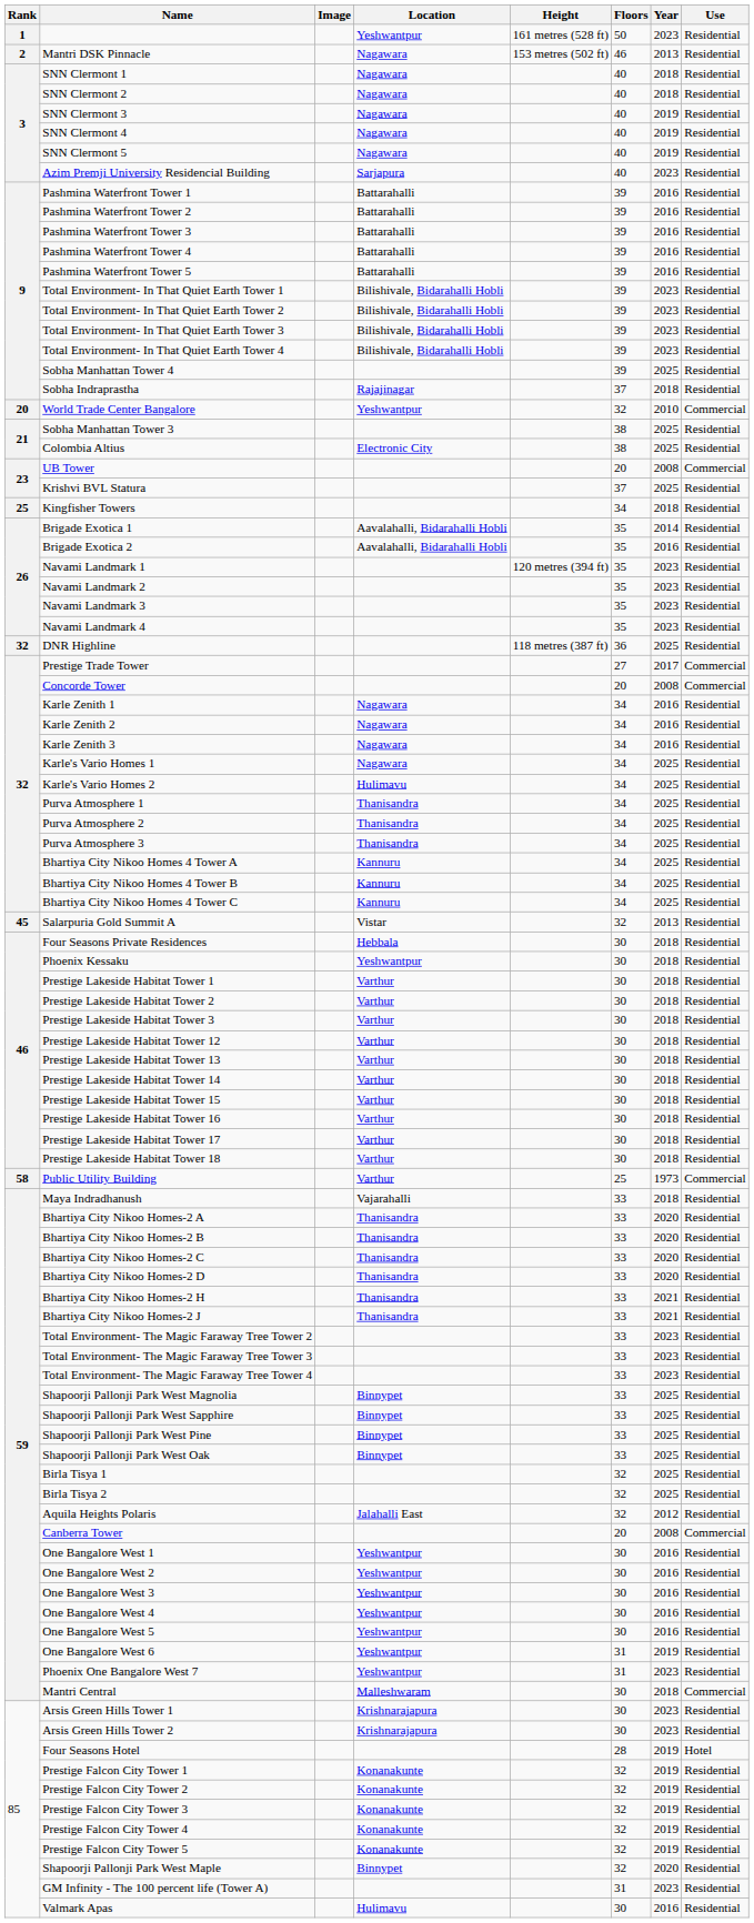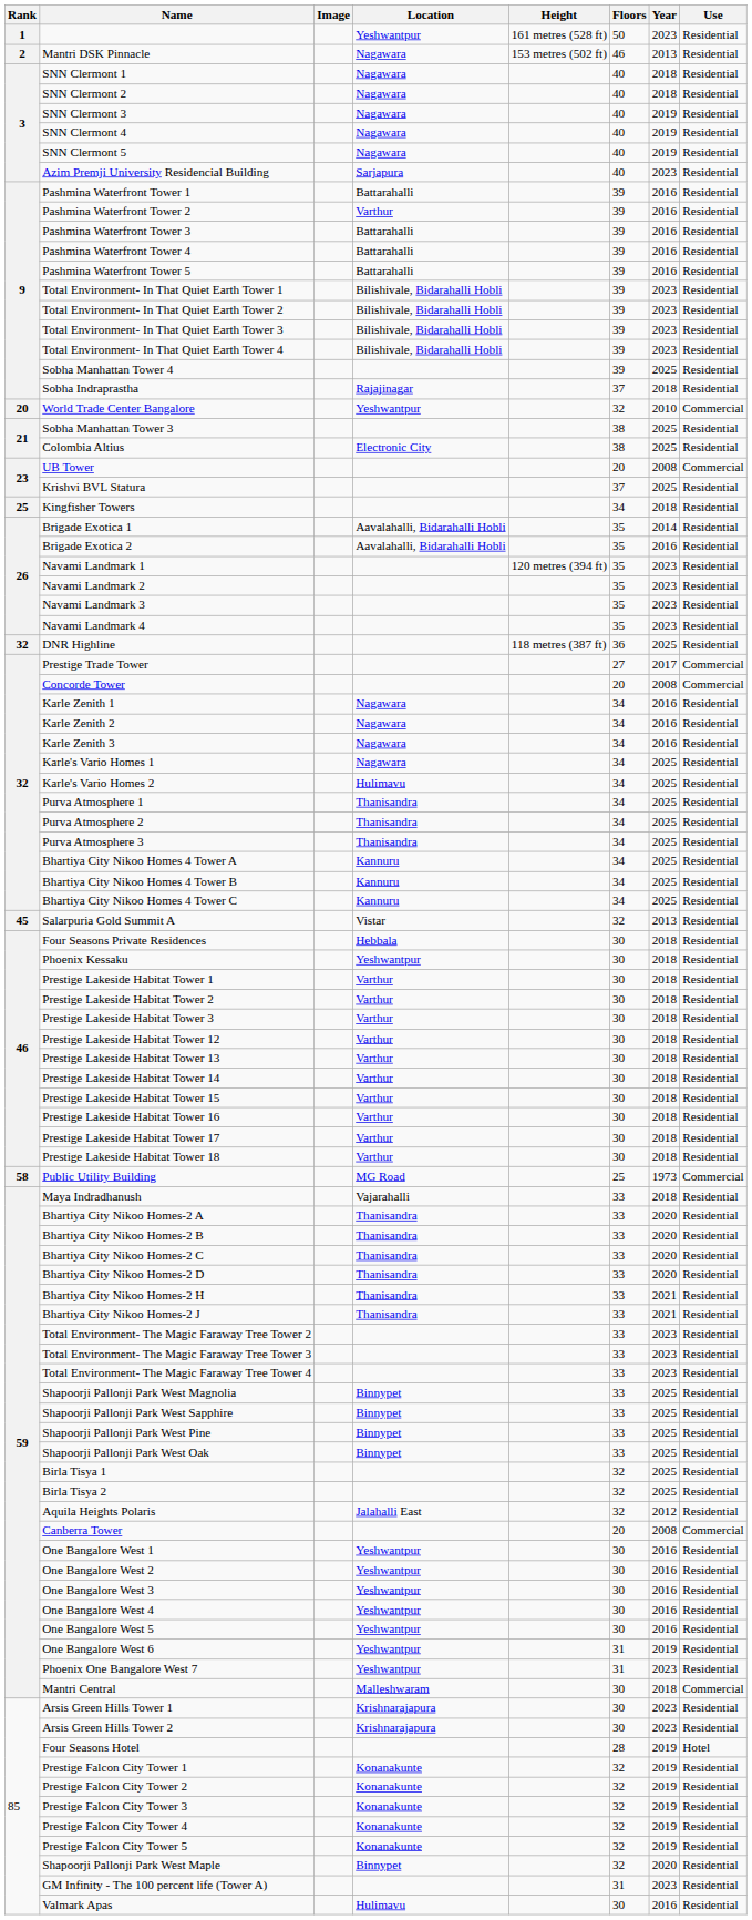 <table class="wikitable sortable">
 <tr style="background:#ececec;">
 <th>Rank</th>
 <th>Name</th>
 <th>Image</th>
 <th>Location</th>
 <th>Height</th>
 <th>Floors</th>
 <th>Year</th>
 <th>Use</th>
 </tr>
 <tr>
 <th>1</th>
 <td></td>
 <td></td>
 <td><a href='#'>Yeshwantpur</a></td>
 <td>161 metres (528 ft)</td>
 <td>50</td>
 <td>2023</td>
 <td>Residential</td>
 </tr>
 <tr>
 <th>2</th>
 <td>Mantri DSK Pinnacle</td>
 <td></td>
 <td><a href='#'>Nagawara</a></td>
 <td>153 metres (502 ft)</td>
 <td>46</td>
 <td>2013</td>
 <td>Residential</td>
 </tr>
 <tr>
 <th rowspan="6">3</th>
 <td>SNN Clermont 1</td>
 <td></td>
 <td><a href='#'>Nagawara</a></td>
 <td></td>
 <td>40</td>
 <td>2018</td>
 <td>Residential</td>
 </tr>
 <tr>
 <td>SNN Clermont 2</td>
 <td></td>
 <td><a href='#'>Nagawara</a></td>
 <td></td>
 <td>40</td>
 <td>2018</td>
 <td>Residential</td>
 </tr>
 <tr>
 <td>SNN Clermont 3</td>
 <td></td>
 <td><a href='#'>Nagawara</a></td>
 <td></td>
 <td>40</td>
 <td>2019</td>
 <td>Residential</td>
 </tr>
 <tr>
 <td>SNN Clermont 4</td>
 <td></td>
 <td><a href='#'>Nagawara</a></td>
 <td></td>
 <td>40</td>
 <td>2019</td>
 <td>Residential</td>
 </tr>
 <tr>
 <td>SNN Clermont 5</td>
 <td></td>
 <td><a href='#'>Nagawara</a></td>
 <td></td>
 <td>40</td>
 <td>2019</td>
 <td>Residential</td>
 </tr>
 <tr>
 <td><a href='#'>Azim Premji University</a> Residencial Building</td>
 <td></td>
 <td><a href='#'>Sarjapura</a></td>
 <td></td>
 <td>40</td>
 <td>2023</td>
 <td>Residential</td>
 </tr>
 <tr>
 <th rowspan="11">9</th>
 <td>Pashmina Waterfront Tower 1</td>
 <td></td>
 <td>Battarahalli</td>
 <td></td>
 <td>39</td>
 <td>2016</td>
 <td>Residential</td>
 </tr>
 <tr>
 <td>Pashmina Waterfront Tower 2</td>
 <td></td>
-<td>Battarahalli</td>
+<td><a href='#'>Varthur</a></td>
 <td></td>
 <td>39</td>
 <td>2016</td>
 <td>Residential</td>
 </tr>
 <tr>
 <td>Pashmina Waterfront Tower 3</td>
 <td></td>
 <td>Battarahalli</td>
 <td></td>
 <td>39</td>
 <td>2016</td>
 <td>Residential</td>
 </tr>
 <tr>
 <td>Pashmina Waterfront Tower 4</td>
 <td></td>
 <td>Battarahalli</td>
 <td></td>
 <td>39</td>
 <td>2016</td>
 <td>Residential</td>
 </tr>
 <tr>
 <td>Pashmina Waterfront Tower 5</td>
 <td></td>
 <td>Battarahalli</td>
 <td></td>
 <td>39</td>
 <td>2016</td>
 <td>Residential</td>
 </tr>
 <tr>
 <td>Total Environment- In That Quiet Earth Tower 1</td>
 <td></td>
 <td>Bilishivale, <a href='#'>Bidarahalli Hobli</a></td>
 <td></td>
 <td>39</td>
 <td>2023</td>
 <td>Residential</td>
 </tr>
 <tr>
 <td>Total Environment- In That Quiet Earth Tower 2</td>
 <td></td>
 <td>Bilishivale, <a href='#'>Bidarahalli Hobli</a></td>
 <td></td>
 <td>39</td>
 <td>2023</td>
 <td>Residential</td>
 </tr>
 <tr>
 <td>Total Environment- In That Quiet Earth Tower 3</td>
 <td></td>
 <td>Bilishivale, <a href='#'>Bidarahalli Hobli</a></td>
 <td></td>
 <td>39</td>
 <td>2023</td>
 <td>Residential</td>
 </tr>
 <tr>
 <td>Total Environment- In That Quiet Earth Tower 4</td>
 <td></td>
 <td>Bilishivale, <a href='#'>Bidarahalli Hobli</a></td>
 <td></td>
 <td>39</td>
 <td>2023</td>
 <td>Residential</td>
 </tr>
 <tr>
 <td>Sobha Manhattan Tower 4</td>
 <td></td>
 <td></td>
 <td></td>
 <td>39</td>
 <td>2025</td>
 <td>Residential</td>
 </tr>
 <tr>
 <td>Sobha Indraprastha</td>
 <td></td>
 <td><a href='#'>Rajajinagar</a></td>
 <td></td>
 <td>37</td>
 <td>2018</td>
 <td>Residential</td>
 </tr>
 <tr>
 <th>20</th>
 <td><a href='#'>World Trade Center Bangalore</a></td>
 <td></td>
 <td><a href='#'>Yeshwantpur</a></td>
 <td></td>
 <td>32</td>
 <td>2010</td>
 <td>Commercial</td>
 </tr>
 <tr>
 <th rowspan="2">21</th>
 <td>Sobha Manhattan Tower 3</td>
 <td></td>
 <td></td>
 <td></td>
 <td>38</td>
 <td>2025</td>
 <td>Residential</td>
 </tr>
 <tr>
 <td>Colombia Altius</td>
 <td></td>
 <td><a href='#'>Electronic City</a></td>
 <td></td>
 <td>38</td>
 <td>2025</td>
 <td>Residential</td>
 </tr>
 <tr>
 <th rowspan="2">23</th>
 <td><a href='#'>UB Tower</a></td>
 <td></td>
 <td></td>
 <td></td>
 <td>20</td>
 <td>2008</td>
 <td>Commercial</td>
 </tr>
 <tr>
 <td>Krishvi BVL Statura</td>
 <td></td>
 <td></td>
 <td></td>
 <td>37</td>
 <td>2025</td>
 <td>Residential</td>
 </tr>
 <tr>
 <th>25</th>
 <td>Kingfisher Towers</td>
 <td></td>
 <td></td>
 <td></td>
 <td>34</td>
 <td>2018</td>
 <td>Residential</td>
 </tr>
 <tr>
 <th rowspan="6">26</th>
 <td>Brigade Exotica 1</td>
 <td></td>
 <td>Aavalahalli, <a href='#'>Bidarahalli Hobli</a></td>
 <td></td>
 <td>35</td>
 <td>2014</td>
 <td>Residential</td>
 </tr>
 <tr>
 <td>Brigade Exotica 2</td>
 <td></td>
 <td>Aavalahalli, <a href='#'>Bidarahalli Hobli</a></td>
 <td></td>
 <td>35</td>
 <td>2016</td>
 <td>Residential</td>
 </tr>
 <tr>
 <td>Navami Landmark 1</td>
 <td></td>
 <td></td>
 <td>120 metres (394 ft)</td>
 <td>35</td>
 <td>2023</td>
 <td>Residential</td>
 </tr>
 <tr>
 <td>Navami Landmark 2</td>
 <td></td>
 <td></td>
 <td></td>
 <td>35</td>
 <td>2023</td>
 <td>Residential</td>
 </tr>
 <tr>
 <td>Navami Landmark 3</td>
 <td></td>
 <td></td>
 <td></td>
 <td>35</td>
 <td>2023</td>
 <td>Residential</td>
 </tr>
 <tr>
 <td>Navami Landmark 4</td>
 <td></td>
 <td></td>
 <td></td>
 <td>35</td>
 <td>2023</td>
 <td>Residential</td>
 </tr>
 <tr>
 <th>32</th>
 <td>DNR Highline</td>
 <td></td>
 <td></td>
 <td>118 metres (387 ft)</td>
 <td>36</td>
 <td>2025</td>
 <td>Residential</td>
 </tr>
 <tr>
 <th rowspan="13">32</th>
 <td>Prestige Trade Tower</td>
 <td></td>
 <td></td>
 <td></td>
 <td>27</td>
 <td>2017</td>
 <td>Commercial</td>
 </tr>
 <tr>
 <td><a href='#'>Concorde Tower</a></td>
 <td></td>
 <td></td>
 <td></td>
 <td>20</td>
 <td>2008</td>
 <td>Commercial</td>
 </tr>
 <tr>
 <td>Karle Zenith 1</td>
 <td></td>
 <td><a href='#'>Nagawara</a></td>
 <td></td>
 <td>34</td>
 <td>2016</td>
 <td>Residential</td>
 </tr>
 <tr>
 <td>Karle Zenith 2</td>
 <td></td>
 <td><a href='#'>Nagawara</a></td>
 <td></td>
 <td>34</td>
 <td>2016</td>
 <td>Residential</td>
 </tr>
 <tr>
 <td>Karle Zenith 3</td>
 <td></td>
 <td><a href='#'>Nagawara</a></td>
 <td></td>
 <td>34</td>
 <td>2016</td>
 <td>Residential</td>
 </tr>
 <tr>
 <td>Karle's Vario Homes 1</td>
 <td></td>
 <td><a href='#'>Nagawara</a></td>
 <td></td>
 <td>34</td>
 <td>2025</td>
 <td>Residential</td>
 </tr>
 <tr>
 <td>Karle's Vario Homes 2</td>
 <td></td>
 <td><a href='#'>Hulimavu</a></td>
 <td></td>
 <td>34</td>
 <td>2025</td>
 <td>Residential</td>
 </tr>
 <tr>
 <td>Purva Atmosphere 1</td>
 <td></td>
 <td><a href='#'>Thanisandra</a></td>
 <td></td>
 <td>34</td>
 <td>2025</td>
 <td>Residential</td>
 </tr>
 <tr>
 <td>Purva Atmosphere 2</td>
 <td></td>
 <td><a href='#'>Thanisandra</a></td>
 <td></td>
 <td>34</td>
 <td>2025</td>
 <td>Residential</td>
 </tr>
 <tr>
 <td>Purva Atmosphere 3</td>
 <td></td>
 <td><a href='#'>Thanisandra</a></td>
 <td></td>
 <td>34</td>
 <td>2025</td>
 <td>Residential</td>
 </tr>
 <tr>
 <td>Bhartiya City Nikoo Homes 4 Tower A</td>
 <td></td>
 <td><a href='#'>Kannuru</a></td>
 <td></td>
 <td>34</td>
 <td>2025</td>
 <td>Residential</td>
 </tr>
 <tr>
 <td>Bhartiya City Nikoo Homes 4 Tower B</td>
 <td></td>
 <td><a href='#'>Kannuru</a></td>
 <td></td>
 <td>34</td>
 <td>2025</td>
 <td>Residential</td>
 </tr>
 <tr>
 <td>Bhartiya City Nikoo Homes 4 Tower C</td>
 <td></td>
 <td><a href='#'>Kannuru</a></td>
 <td></td>
 <td>34</td>
 <td>2025</td>
 <td>Residential</td>
 </tr>
 <tr>
 <th>45</th>
 <td>Salarpuria Gold Summit A</td>
 <td></td>
 <td>Vistar</td>
 <td></td>
 <td>32</td>
 <td>2013</td>
 <td>Residential</td>
 </tr>
 <tr>
 <th rowspan="12">46</th>
 <td>Four Seasons Private Residences</td>
 <td></td>
 <td><a href='#'>Hebbala</a></td>
 <td></td>
 <td>30</td>
 <td>2018</td>
 <td>Residential</td>
 </tr>
 <tr>
 <td>Phoenix Kessaku</td>
 <td></td>
 <td><a href='#'>Yeshwantpur</a></td>
 <td></td>
 <td>30</td>
 <td>2018</td>
 <td>Residential</td>
 </tr>
 <tr>
 <td>Prestige Lakeside Habitat Tower 1</td>
 <td></td>
 <td><a href='#'>Varthur</a></td>
 <td></td>
 <td>30</td>
 <td>2018</td>
 <td>Residential</td>
 </tr>
 <tr>
 <td>Prestige Lakeside Habitat Tower 2</td>
 <td></td>
 <td><a href='#'>Varthur</a></td>
 <td></td>
 <td>30</td>
 <td>2018</td>
 <td>Residential</td>
 </tr>
 <tr>
 <td>Prestige Lakeside Habitat Tower 3</td>
 <td></td>
 <td><a href='#'>Varthur</a></td>
 <td></td>
 <td>30</td>
 <td>2018</td>
 <td>Residential</td>
 </tr>
 <tr>
 <td>Prestige Lakeside Habitat Tower 12</td>
 <td><br></td>
 <td><a href='#'>Varthur</a></td>
 <td></td>
 <td>30</td>
 <td>2018</td>
 <td>Residential</td>
 </tr>
 <tr>
 <td>Prestige Lakeside Habitat Tower 13</td>
 <td></td>
 <td><a href='#'>Varthur</a></td>
 <td></td>
 <td>30</td>
 <td>2018</td>
 <td>Residential</td>
 </tr>
 <tr>
 <td>Prestige Lakeside Habitat Tower 14</td>
 <td></td>
 <td><a href='#'>Varthur</a></td>
 <td></td>
 <td>30</td>
 <td>2018</td>
 <td>Residential</td>
 </tr>
 <tr>
 <td>Prestige Lakeside Habitat Tower 15</td>
 <td></td>
 <td><a href='#'>Varthur</a></td>
 <td></td>
 <td>30</td>
 <td>2018</td>
 <td>Residential</td>
 </tr>
 <tr>
 <td>Prestige Lakeside Habitat Tower 16</td>
 <td></td>
 <td><a href='#'>Varthur</a></td>
 <td></td>
 <td>30</td>
 <td>2018</td>
 <td>Residential</td>
 </tr>
 <tr>
 <td>Prestige Lakeside Habitat Tower 17</td>
 <td></td>
 <td><a href='#'>Varthur</a></td>
 <td></td>
 <td>30</td>
 <td>2018</td>
 <td>Residential</td>
 </tr>
 <tr>
 <td>Prestige Lakeside Habitat Tower 18</td>
 <td></td>
 <td><a href='#'>Varthur</a></td>
 <td></td>
 <td>30</td>
 <td>2018</td>
 <td>Residential</td>
 </tr>
 <tr>
 <th>58</th>
 <td><a href='#'>Public Utility Building</a></td>
 <td></td>
-<td><a href='#'>Varthur</a></td>
+<td><a href='#'>MG Road</a></td>
 <td></td>
 <td>25</td>
 <td>1973</td>
 <td>Commercial</td>
 </tr>
 <tr>
 <th rowspan="26">59</th>
 <td>Maya Indradhanush</td>
 <td></td>
 <td>Vajarahalli</td>
 <td></td>
 <td>33</td>
 <td>2018</td>
 <td>Residential</td>
 </tr>
 <tr>
 <td>Bhartiya City Nikoo Homes-2 A</td>
 <td></td>
 <td><a href='#'>Thanisandra</a></td>
 <td></td>
 <td>33</td>
 <td>2020</td>
 <td>Residential</td>
 </tr>
 <tr>
 <td>Bhartiya City Nikoo Homes-2 B</td>
 <td></td>
 <td><a href='#'>Thanisandra</a></td>
 <td></td>
 <td>33</td>
 <td>2020</td>
 <td>Residential</td>
 </tr>
 <tr>
 <td>Bhartiya City Nikoo Homes-2 C</td>
 <td></td>
 <td><a href='#'>Thanisandra</a></td>
 <td></td>
 <td>33</td>
 <td>2020</td>
 <td>Residential</td>
 </tr>
 <tr>
 <td>Bhartiya City Nikoo Homes-2 D</td>
 <td></td>
 <td><a href='#'>Thanisandra</a></td>
 <td></td>
 <td>33</td>
 <td>2020</td>
 <td>Residential</td>
 </tr>
 <tr>
 <td>Bhartiya City Nikoo Homes-2 H</td>
 <td></td>
 <td><a href='#'>Thanisandra</a></td>
 <td></td>
 <td>33</td>
 <td>2021</td>
 <td>Residential</td>
 </tr>
 <tr>
 <td>Bhartiya City Nikoo Homes-2 J</td>
 <td></td>
 <td><a href='#'>Thanisandra</a></td>
 <td></td>
 <td>33</td>
 <td>2021</td>
 <td>Residential</td>
 </tr>
 <tr>
 <td>Total Environment- The Magic Faraway Tree Tower 2</td>
 <td></td>
 <td></td>
 <td></td>
 <td>33</td>
 <td>2023</td>
 <td>Residential</td>
 </tr>
 <tr>
 <td>Total Environment- The Magic Faraway Tree Tower 3</td>
 <td></td>
 <td></td>
 <td></td>
 <td>33</td>
 <td>2023</td>
 <td>Residential</td>
 </tr>
 <tr>
 <td>Total Environment- The Magic Faraway Tree Tower 4</td>
 <td></td>
 <td></td>
 <td></td>
 <td>33</td>
 <td>2023</td>
 <td>Residential</td>
 </tr>
 <tr>
 <td>Shapoorji Pallonji Park West Magnolia</td>
 <td></td>
 <td><a href='#'>Binnypet</a></td>
 <td></td>
 <td>33</td>
 <td>2025</td>
 <td>Residential</td>
 </tr>
 <tr>
 <td>Shapoorji Pallonji Park West Sapphire</td>
 <td></td>
 <td><a href='#'>Binnypet</a></td>
 <td></td>
 <td>33</td>
 <td>2025</td>
 <td>Residential</td>
 </tr>
 <tr>
 <td>Shapoorji Pallonji Park West Pine</td>
 <td></td>
 <td><a href='#'>Binnypet</a></td>
 <td></td>
 <td>33</td>
 <td>2025</td>
 <td>Residential</td>
 </tr>
 <tr>
 <td>Shapoorji Pallonji Park West Oak</td>
 <td></td>
 <td><a href='#'>Binnypet</a></td>
 <td></td>
 <td>33</td>
 <td>2025</td>
 <td>Residential</td>
 </tr>
 <tr>
 <td>Birla Tisya 1</td>
 <td></td>
 <td></td>
 <td></td>
 <td>32</td>
 <td>2025</td>
 <td>Residential</td>
 </tr>
 <tr>
 <td>Birla Tisya 2</td>
 <td></td>
 <td></td>
 <td></td>
 <td>32</td>
 <td>2025</td>
 <td>Residential</td>
 </tr>
 <tr>
 <td>Aquila Heights Polaris</td>
 <td></td>
 <td><a href='#'>Jalahalli</a> East</td>
 <td></td>
 <td>32</td>
 <td>2012</td>
 <td>Residential</td>
 </tr>
 <tr>
 <td><a href='#'>Canberra Tower</a></td>
 <td></td>
 <td></td>
 <td></td>
 <td>20</td>
 <td>2008</td>
 <td>Commercial</td>
 </tr>
 <tr>
 <td>One Bangalore West 1</td>
 <td></td>
 <td><a href='#'>Yeshwantpur</a></td>
 <td></td>
 <td>30</td>
 <td>2016</td>
 <td>Residential</td>
 </tr>
 <tr>
 <td>One Bangalore West 2</td>
 <td></td>
 <td><a href='#'>Yeshwantpur</a></td>
 <td></td>
 <td>30</td>
 <td>2016</td>
 <td>Residential</td>
 </tr>
 <tr>
 <td>One Bangalore West 3</td>
 <td></td>
 <td><a href='#'>Yeshwantpur</a></td>
 <td></td>
 <td>30</td>
 <td>2016</td>
 <td>Residential</td>
 </tr>
 <tr>
 <td>One Bangalore West  4</td>
 <td></td>
 <td><a href='#'>Yeshwantpur</a></td>
 <td></td>
 <td>30</td>
 <td>2016</td>
 <td>Residential</td>
 </tr>
 <tr>
 <td>One Bangalore West 5</td>
 <td></td>
 <td><a href='#'>Yeshwantpur</a></td>
 <td></td>
 <td>30</td>
 <td>2016</td>
 <td>Residential</td>
 </tr>
 <tr>
 <td>One Bangalore West 6</td>
 <td></td>
 <td><a href='#'>Yeshwantpur</a></td>
 <td></td>
 <td>31</td>
 <td>2019</td>
 <td>Residential</td>
 </tr>
 <tr>
 <td>Phoenix One Bangalore West 7</td>
 <td></td>
 <td><a href='#'>Yeshwantpur</a></td>
 <td></td>
 <td>31</td>
 <td>2023</td>
 <td>Residential</td>
 </tr>
 <tr>
 <td>Mantri Central</td>
 <td></td>
 <td><a href='#'>Malleshwaram</a></td>
 <td></td>
 <td>30</td>
 <td>2018</td>
 <td>Commercial</td>
 </tr>
 <tr>
 <td rowspan="11">85</td>
 <td>Arsis Green Hills Tower 1</td>
 <td></td>
 <td><a href='#'>Krishnarajapura</a></td>
 <td></td>
 <td>30</td>
 <td>2023</td>
 <td>Residential</td>
 </tr>
 <tr>
 <td>Arsis Green Hills Tower 2</td>
 <td></td>
 <td><a href='#'>Krishnarajapura</a></td>
 <td></td>
 <td>30</td>
 <td>2023</td>
 <td>Residential</td>
 </tr>
 <tr>
 <td>Four Seasons Hotel</td>
 <td></td>
 <td></td>
 <td></td>
 <td>28</td>
 <td>2019</td>
 <td>Hotel</td>
 </tr>
 <tr>
 <td>Prestige Falcon City Tower 1</td>
 <td></td>
 <td><a href='#'>Konanakunte</a></td>
 <td></td>
 <td>32</td>
 <td>2019</td>
 <td>Residential</td>
 </tr>
 <tr>
 <td>Prestige Falcon City Tower 2</td>
 <td></td>
 <td><a href='#'>Konanakunte</a></td>
 <td></td>
 <td>32</td>
 <td>2019</td>
 <td>Residential</td>
 </tr>
 <tr>
 <td>Prestige Falcon City Tower 3</td>
 <td></td>
 <td><a href='#'>Konanakunte</a></td>
 <td></td>
 <td>32</td>
 <td>2019</td>
 <td>Residential</td>
 </tr>
 <tr>
 <td>Prestige Falcon City Tower 4</td>
 <td></td>
 <td><a href='#'>Konanakunte</a></td>
 <td></td>
 <td>32</td>
 <td>2019</td>
 <td>Residential</td>
 </tr>
 <tr>
 <td>Prestige Falcon City Tower 5</td>
 <td></td>
 <td><a href='#'>Konanakunte</a></td>
 <td></td>
 <td>32</td>
 <td>2019</td>
 <td>Residential</td>
 </tr>
 <tr>
 <td>Shapoorji Pallonji Park West Maple</td>
 <td></td>
 <td><a href='#'>Binnypet</a></td>
 <td></td>
 <td>32</td>
 <td>2020</td>
 <td>Residential</td>
 </tr>
 <tr>
 <td>GM Infinity - The 100 percent life (Tower A)</td>
 <td></td>
 <td></td>
 <td></td>
 <td>31</td>
 <td>2023</td>
 <td>Residential</td>
 </tr>
 <tr>
 <td>Valmark Apas</td>
 <td></td>
 <td><a href='#'>Hulimavu</a></td>
 <td></td>
 <td>30</td>
 <td>2016</td>
 <td>Residential</td>
 </tr>
 </table>
